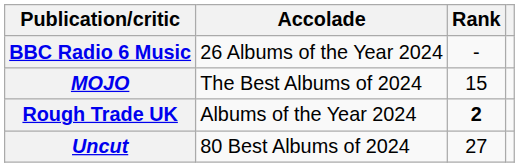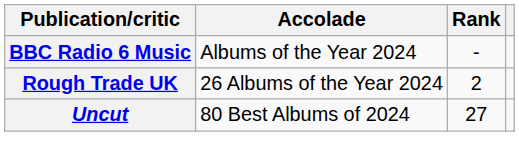 <table class="wikitable sortable plainrowheaders">
 <tr>
 <th scope="col">Publication/critic</th>
 <th scope="col">Accolade</th>
 <th scope="col">Rank</th>
 <th scope="col" class="unsortable"></th>
 </tr>
 <tr>
 <th scope="row"><a href='#'>BBC Radio 6 Music</a></th>
-<td>26 Albums of the Year 2024</td>
+<td>Albums of the Year 2024</td>
 <td style="text-align: center;">-</td>
 <td style="text-align: center;"></td>
 </tr>
 <tr>
-<th scope="row"><em><a href='#'>MOJO</a></em></th>
-<td>The Best Albums of 2024</td>
-<td style="text-align: center;">15</td>
-<td style="text-align: center;"></td>
-</tr>
-<tr>
 <th scope="row"><a href='#'>Rough Trade UK</a></th>
-<td>Albums of the Year 2024</td>
-<td style="text-align: center;"><strong>2</strong></td>
+<td>26 Albums of the Year 2024</td>
+<td style="text-align: center;">2</td>
 <td style="text-align: center;"></td>
 </tr>
 <tr>
 <th scope="row"><em><a href='#'>Uncut</a></em></th>
 <td>80 Best Albums of 2024</td>
 <td style="text-align: center;">27</td>
 <td style="text-align: center;"></td>
 </tr>
 </table>
